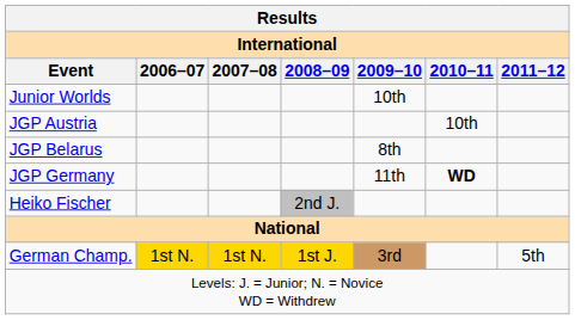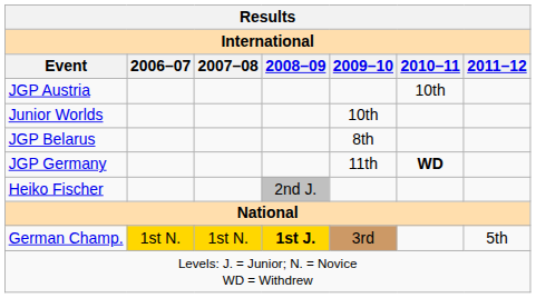 <table class="wikitable" style="text-align:center">
 <tr>
 <th colspan=7 align=center><strong>Results</strong></th>
 </tr>
 <tr>
 <th style="background-color: #ffdead; " colspan=7 align=center><strong>International</strong></th>
 </tr>
 <tr>
 <th>Event</th>
 <th>2006–07</th>
 <th>2007–08</th>
 <th><a href='#'>2008–09</a></th>
 <th><a href='#'>2009–10</a></th>
 <th><a href='#'>2010–11</a></th>
 <th><a href='#'>2011–12</a></th>
 </tr>
 <tr>
+<td align=left><a href='#'>JGP Austria</a></td>
+<td></td>
+<td></td>
+<td></td>
+<td></td>
+<td>10th</td>
+<td></td>
+</tr>
+<tr>
 <td align=left><a href='#'>Junior Worlds</a></td>
 <td></td>
 <td></td>
 <td></td>
 <td>10th</td>
 <td></td>
-<td></td>
-</tr>
-<tr>
-<td align=left><a href='#'>JGP Austria</a></td>
-<td></td>
-<td></td>
-<td></td>
-<td></td>
-<td>10th</td>
 <td></td>
 </tr>
 <tr>
 <td align=left><a href='#'>JGP Belarus</a></td>
 <td></td>
 <td></td>
 <td></td>
 <td>8th</td>
 <td></td>
 <td></td>
 </tr>
 <tr>
 <td align=left><a href='#'>JGP Germany</a></td>
 <td></td>
 <td></td>
 <td></td>
 <td>11th</td>
 <td><strong>WD</strong></td>
 <td></td>
 </tr>
 <tr>
 <td align=left><a href='#'>Heiko Fischer</a></td>
 <td></td>
 <td></td>
 <td bgcolor=silver>2nd J.</td>
 <td></td>
 <td></td>
 <td></td>
 </tr>
 <tr>
 <th style="background-color: #ffdead; " colspan=7 align=center><strong>National</strong></th>
 </tr>
 <tr>
 <td align=left><a href='#'>German Champ.</a></td>
 <td bgcolor=gold>1st N.</td>
 <td bgcolor=gold>1st N.</td>
-<td bgcolor=gold>1st J.</td>
+<td bgcolor=gold><strong>1st J.</strong></td>
 <td bgcolor=cc9966>3rd</td>
 <td></td>
 <td>5th</td>
 </tr>
 <tr>
 <td colspan=7 align=center><small> Levels: J. = Junior; N. = Novice <br> WD = Withdrew </small></td>
 </tr>
 </table>
